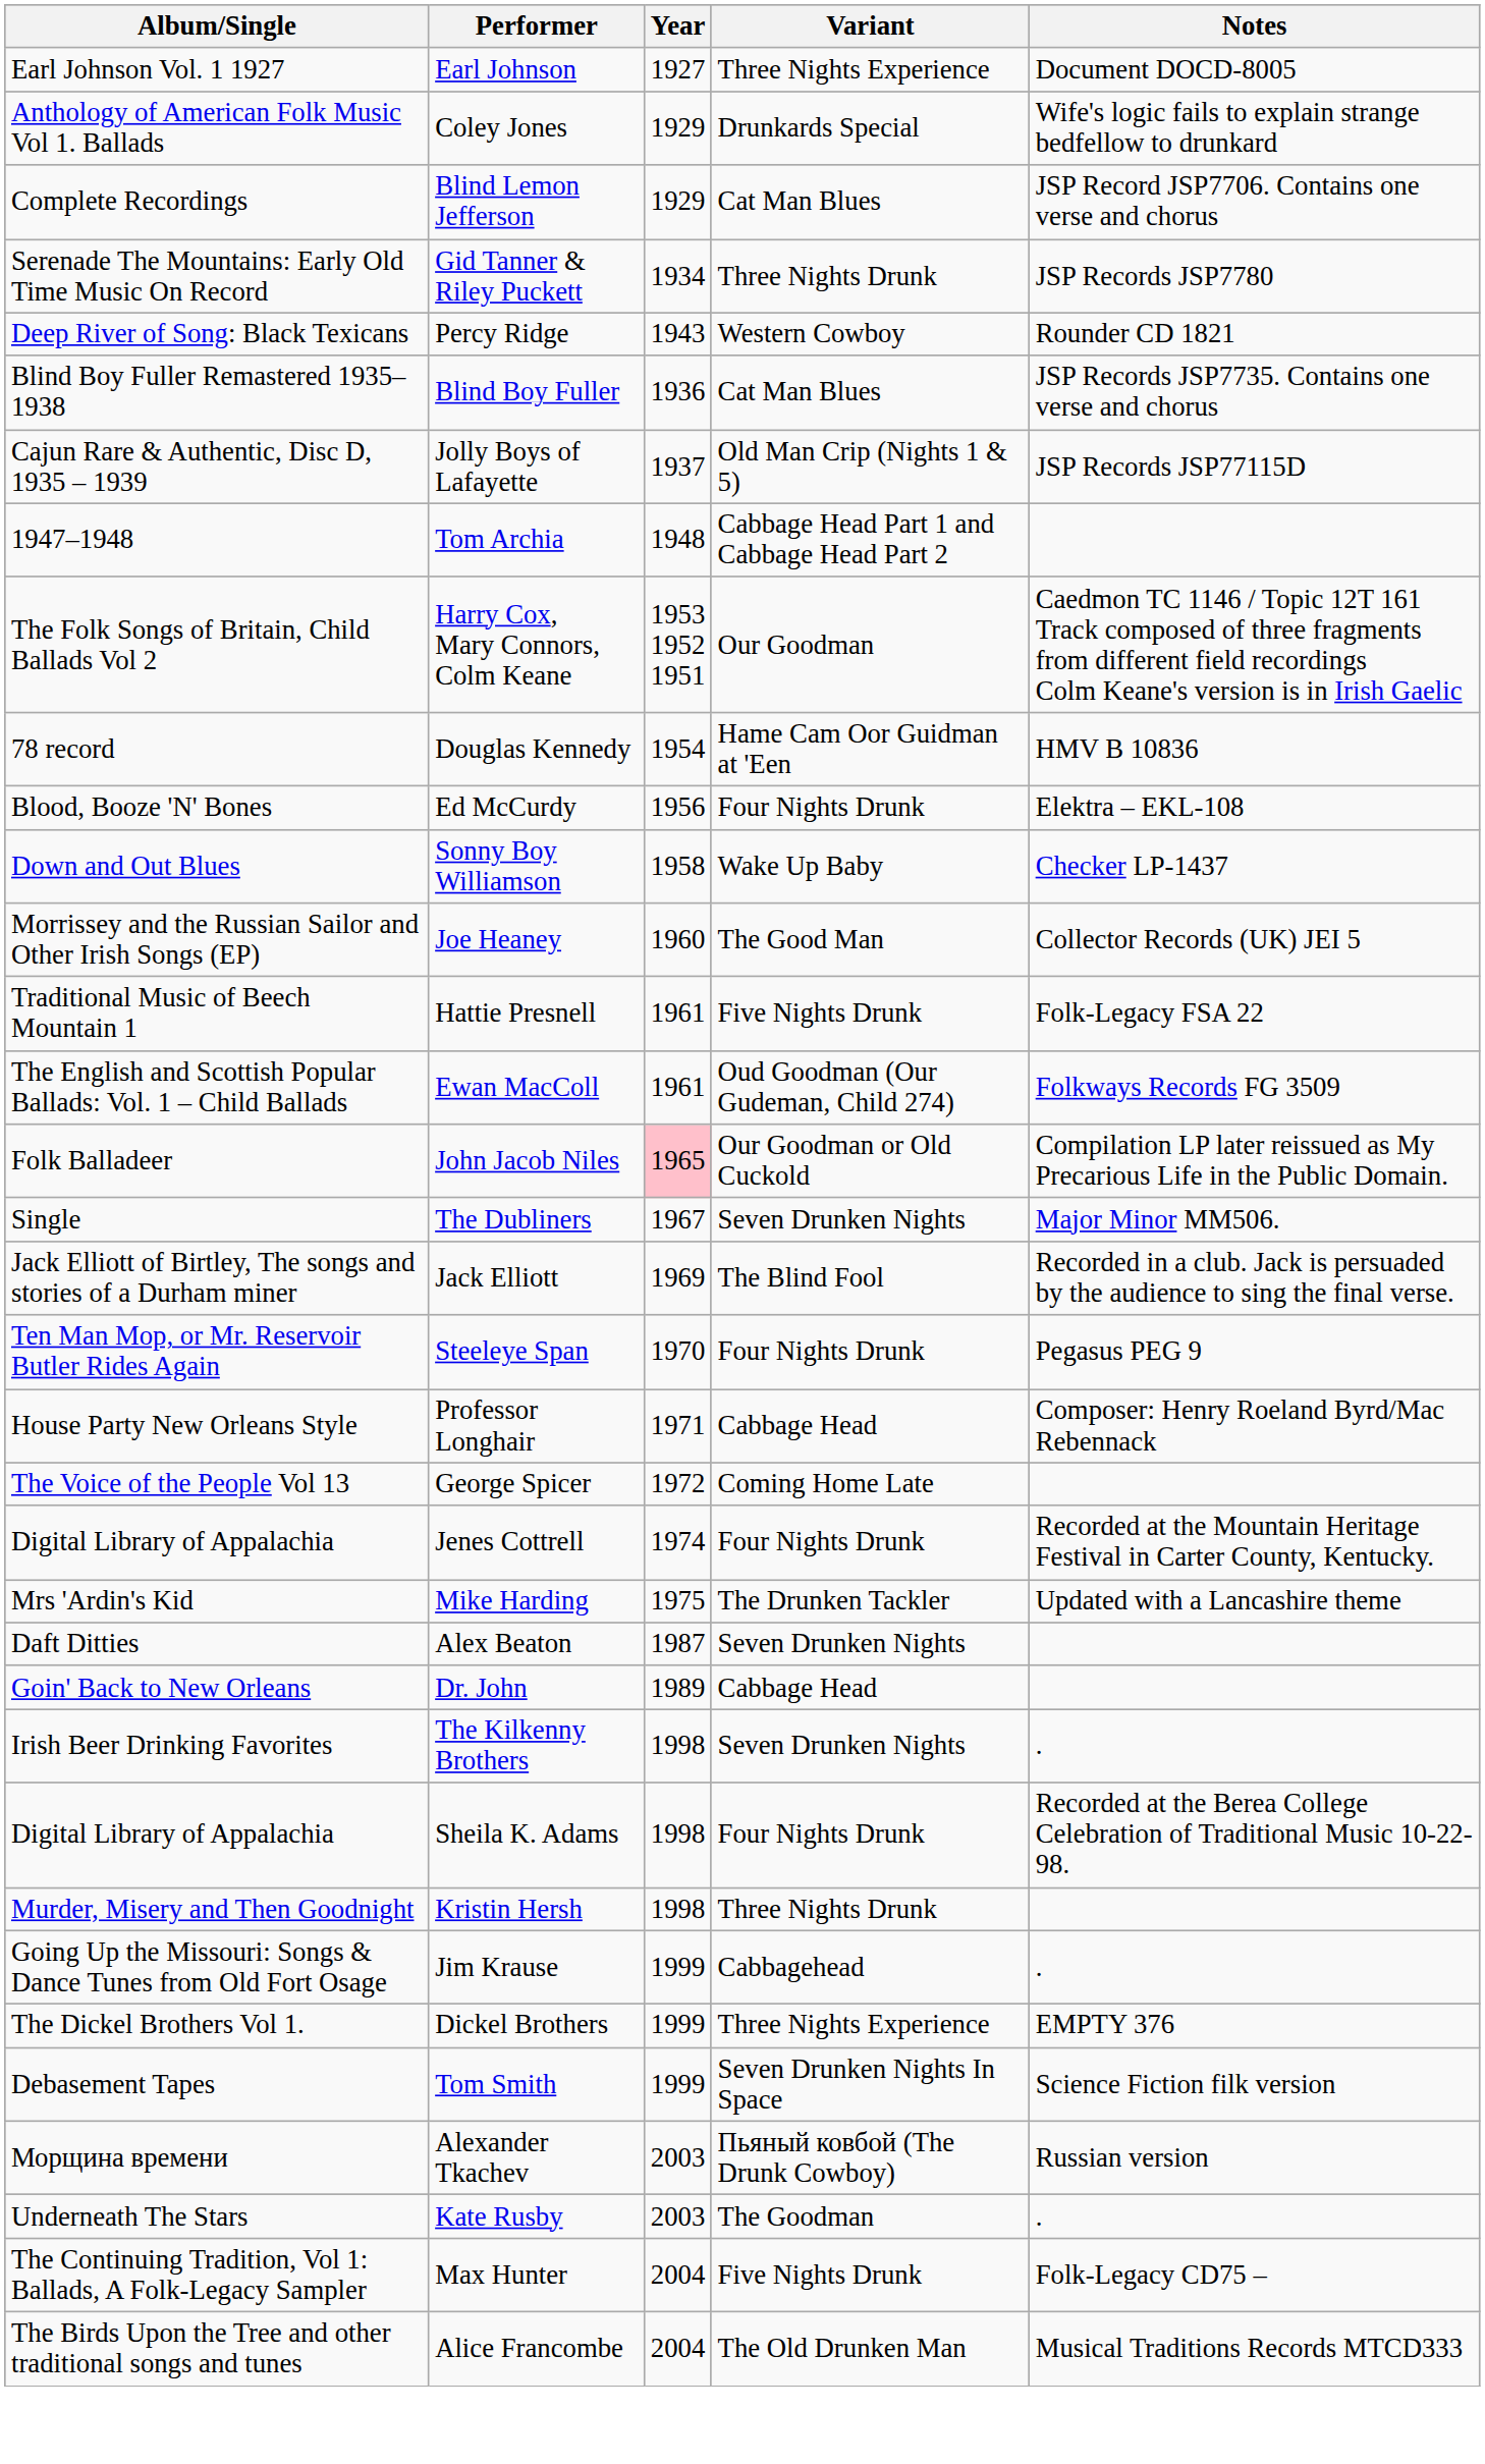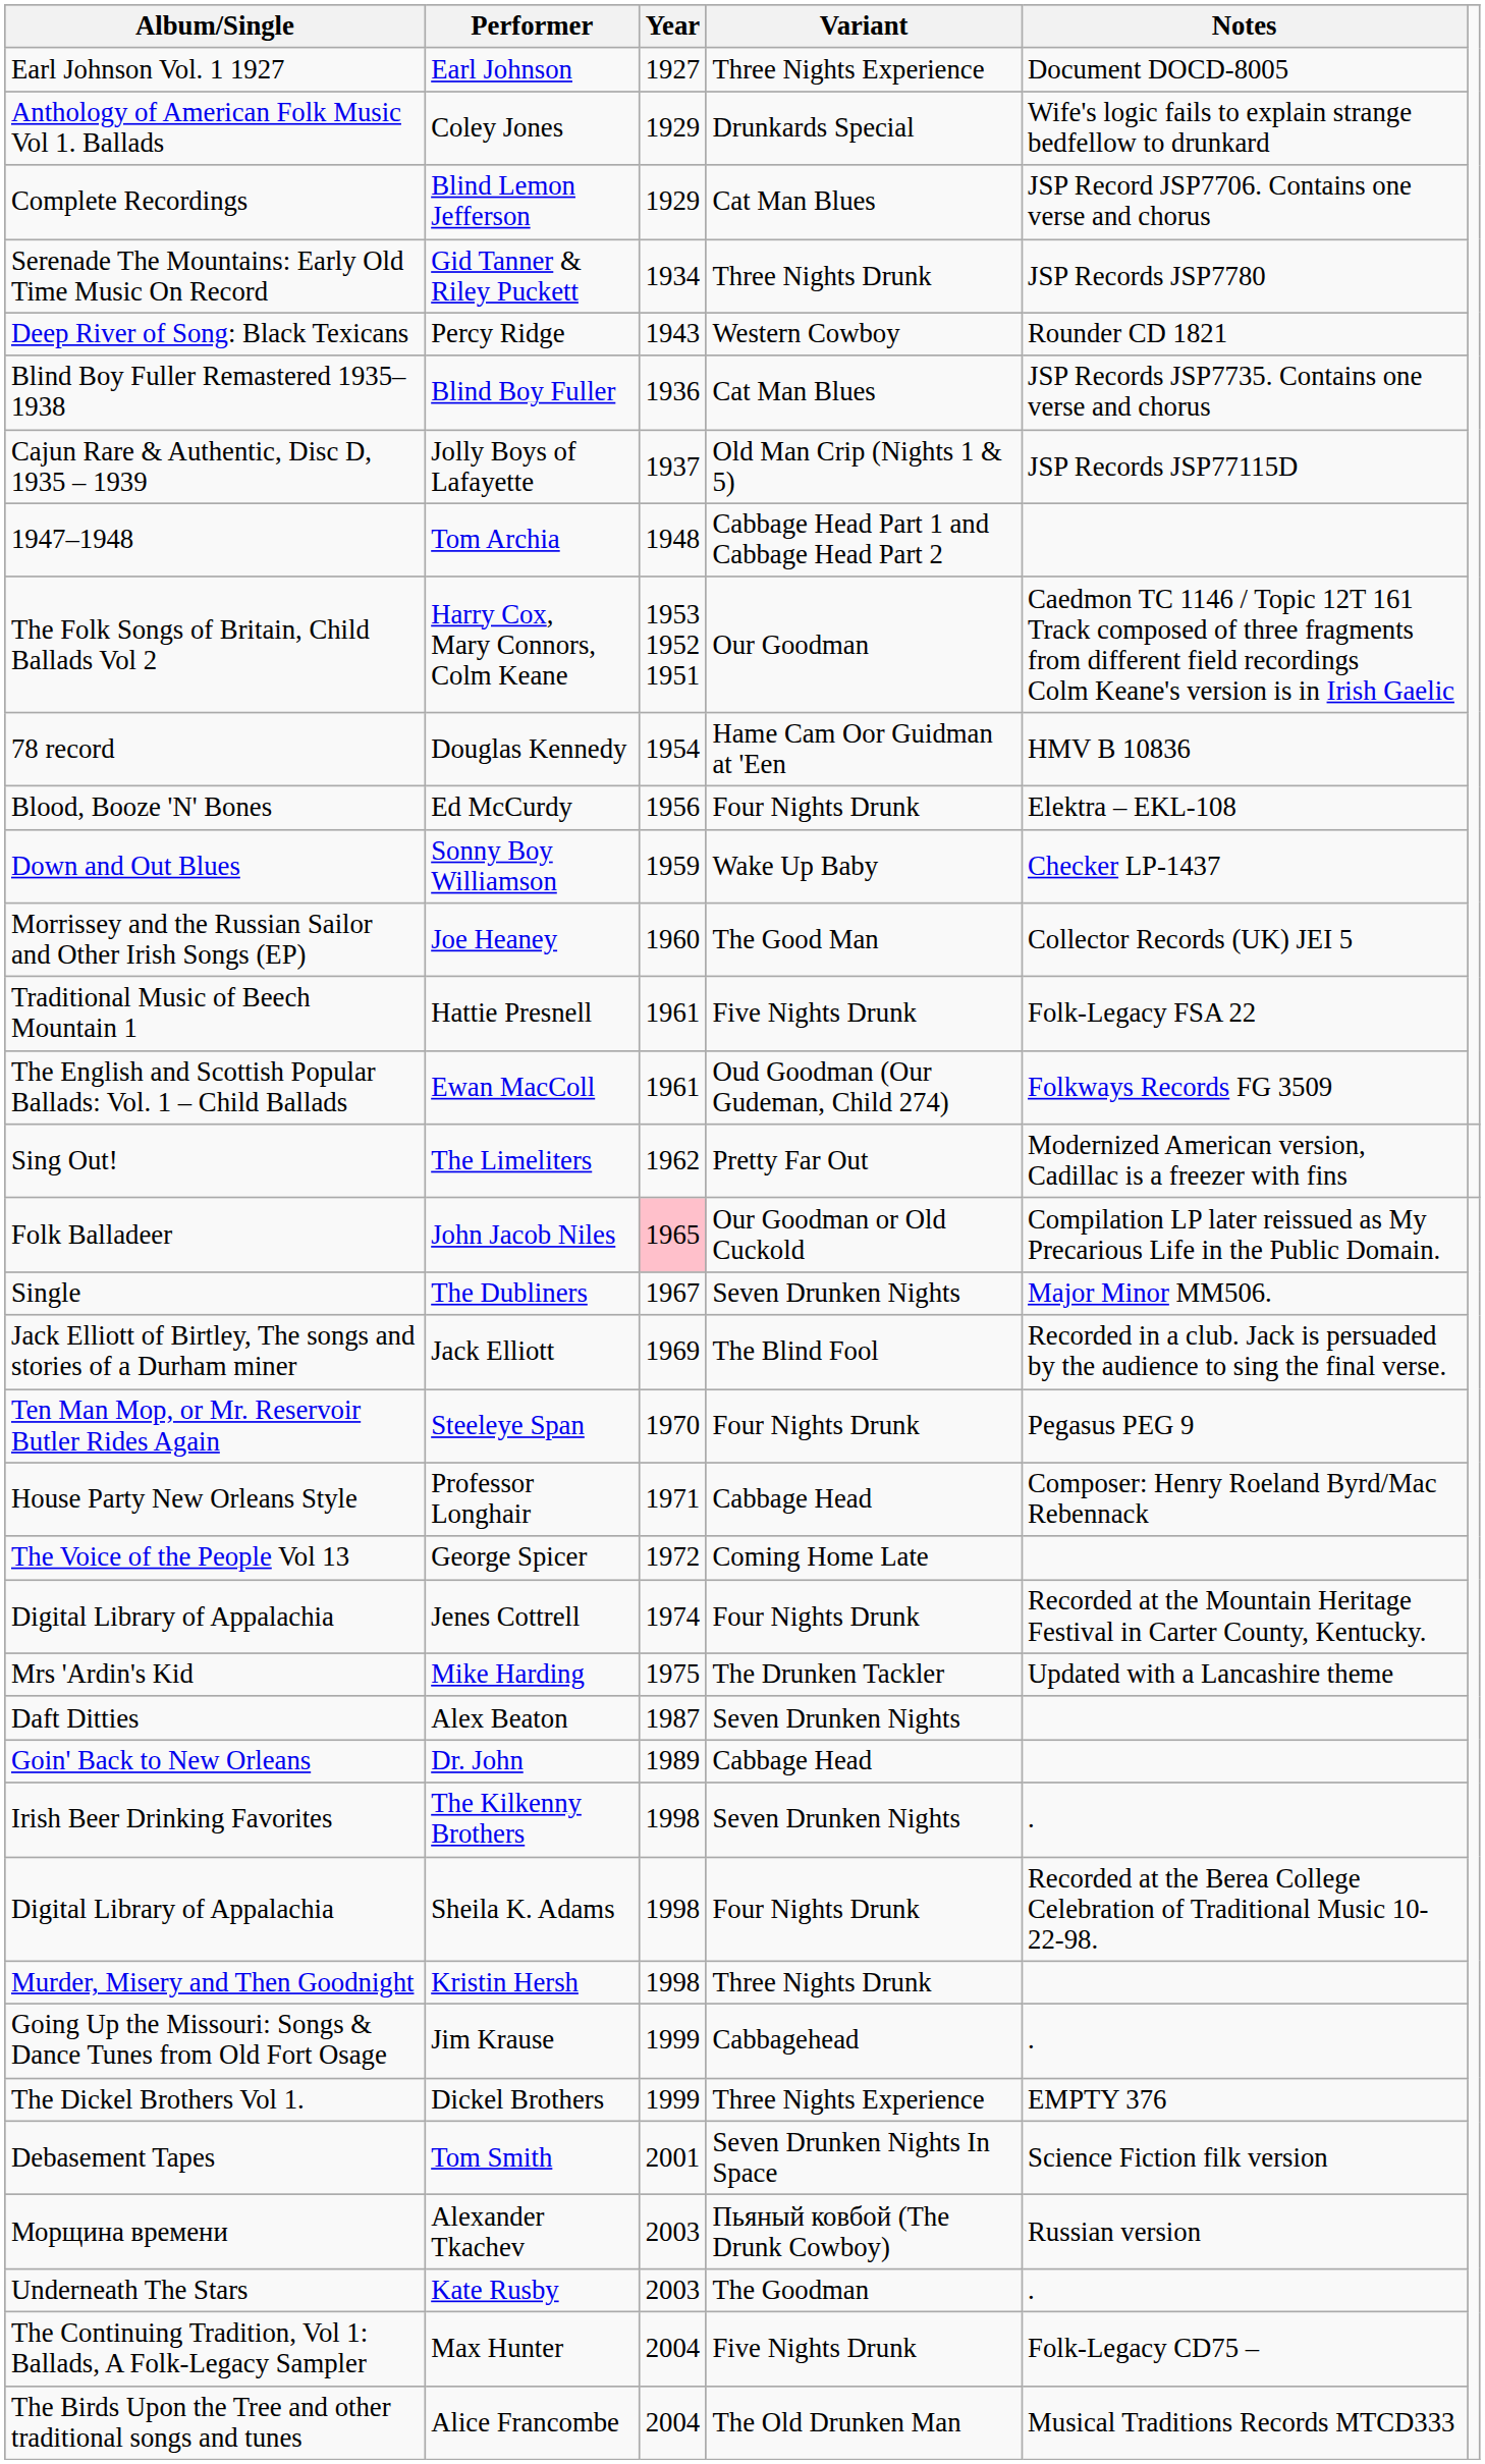 <table border="1" class="wikitable">
 <tr>
 <th>Album/Single</th>
 <th>Performer</th>
 <th>Year</th>
 <th>Variant</th>
 <th>Notes</th>
 </tr>
 <tr>
 <td>Earl Johnson Vol. 1 1927</td>
 <td><a href='#'>Earl Johnson</a></td>
 <td>1927</td>
 <td>Three Nights Experience</td>
 <td>Document DOCD-8005</td>
 </tr>
 <tr>
 <td><a href='#'>Anthology of American Folk Music</a> Vol 1. Ballads</td>
 <td>Coley Jones</td>
 <td>1929</td>
 <td>Drunkards Special</td>
 <td>Wife's logic fails to explain strange bedfellow to drunkard</td>
 </tr>
 <tr>
 <td>Complete Recordings</td>
 <td><a href='#'>Blind Lemon Jefferson</a></td>
 <td>1929</td>
 <td>Cat Man Blues</td>
 <td>JSP Record JSP7706. Contains one verse and chorus</td>
 </tr>
 <tr>
 <td>Serenade The Mountains: Early Old Time Music On Record</td>
 <td><a href='#'>Gid Tanner</a> & <a href='#'>Riley Puckett</a></td>
 <td>1934</td>
 <td>Three Nights Drunk</td>
 <td>JSP Records JSP7780</td>
 </tr>
 <tr>
 <td><a href='#'>Deep River of Song</a>: Black Texicans</td>
 <td>Percy Ridge</td>
 <td>1943</td>
 <td>Western Cowboy</td>
 <td>Rounder CD 1821</td>
 </tr>
 <tr>
 <td>Blind Boy Fuller Remastered 1935–1938</td>
 <td><a href='#'>Blind Boy Fuller</a></td>
 <td>1936</td>
 <td>Cat Man Blues</td>
 <td>JSP Records JSP7735. Contains one verse and chorus</td>
 </tr>
 <tr>
 <td>Cajun Rare & Authentic, Disc D, 1935 – 1939</td>
 <td>Jolly Boys of Lafayette</td>
 <td>1937</td>
 <td>Old Man Crip (Nights 1 & 5)</td>
 <td>JSP Records JSP77115D</td>
 </tr>
 <tr>
 <td>1947–1948</td>
 <td><a href='#'>Tom Archia</a></td>
 <td>1948</td>
 <td>Cabbage Head Part 1 and Cabbage Head Part 2</td>
 <td></td>
 </tr>
 <tr>
 <td>The Folk Songs of Britain, Child Ballads Vol 2</td>
 <td><a href='#'>Harry Cox</a>,<br> Mary Connors,<br> Colm Keane</td>
 <td>1953<br>1952<br>1951</td>
 <td>Our Goodman</td>
 <td>Caedmon TC 1146 / Topic 12T 161<br> Track composed of three fragments from different field recordings<br>Colm Keane's version is in <a href='#'>Irish Gaelic</a></td>
 </tr>
 <tr>
 <td>78 record</td>
 <td>Douglas Kennedy</td>
 <td>1954</td>
 <td>Hame Cam Oor Guidman at 'Een</td>
 <td>HMV B 10836</td>
 </tr>
 <tr>
 <td>Blood, Booze 'N' Bones</td>
 <td>Ed McCurdy</td>
 <td>1956</td>
 <td>Four Nights Drunk</td>
 <td>Elektra – EKL-108</td>
 </tr>
 <tr>
 <td><a href='#'>Down and Out Blues</a></td>
 <td><a href='#'>Sonny Boy Williamson</a></td>
-<td>1958</td>
+<td>1959</td>
 <td>Wake Up Baby</td>
 <td><a href='#'>Checker</a> LP-1437</td>
 </tr>
 <tr>
 <td>Morrissey and the Russian Sailor and Other Irish Songs (EP)</td>
 <td><a href='#'>Joe Heaney</a></td>
 <td>1960</td>
 <td>The Good Man</td>
 <td>Collector Records (UK) JEI 5</td>
 </tr>
 <tr>
 <td>Traditional Music of Beech Mountain 1</td>
 <td>Hattie Presnell</td>
 <td>1961</td>
 <td>Five Nights Drunk</td>
 <td>Folk-Legacy FSA 22</td>
 </tr>
 <tr>
 <td>The English and Scottish Popular Ballads: Vol. 1 – Child Ballads</td>
 <td><a href='#'>Ewan MacColl</a></td>
 <td>1961</td>
 <td>Oud Goodman (Our Gudeman, Child 274)</td>
 <td><a href='#'>Folkways Records</a> FG 3509</td>
+</tr>
+<tr>
+<td>Sing Out!</td>
+<td><a href='#'>The Limeliters</a></td>
+<td>1962</td>
+<td>Pretty Far Out</td>
+<td>Modernized American version, Cadillac is a freezer with fins</td>
+<td></td>
 </tr>
 <tr>
 <td>Folk Balladeer</td>
 <td><a href='#'>John Jacob Niles</a></td>
 <td style="background: pink;">1965</td>
 <td>Our Goodman or Old Cuckold</td>
 <td>Compilation LP later reissued as My Precarious Life in the Public Domain.</td>
 </tr>
 <tr>
 <td>Single</td>
 <td><a href='#'>The Dubliners</a></td>
 <td>1967</td>
 <td>Seven Drunken Nights</td>
 <td><a href='#'>Major Minor</a> MM506.</td>
 </tr>
 <tr>
 <td>Jack Elliott of Birtley, The songs and stories of a Durham miner</td>
 <td>Jack Elliott</td>
 <td>1969</td>
 <td>The Blind Fool</td>
 <td>Recorded in a club. Jack is persuaded by the audience to sing the final verse.</td>
 </tr>
 <tr>
 <td><a href='#'>Ten Man Mop, or Mr. Reservoir Butler Rides Again</a></td>
 <td><a href='#'>Steeleye Span</a></td>
 <td>1970</td>
 <td>Four Nights Drunk</td>
 <td>Pegasus PEG 9</td>
 </tr>
 <tr>
 <td>House Party New Orleans Style</td>
 <td>Professor Longhair</td>
 <td>1971</td>
 <td>Cabbage Head</td>
 <td>Composer: Henry Roeland Byrd/Mac Rebennack</td>
 </tr>
 <tr>
 <td><a href='#'>The Voice of the People</a> Vol 13</td>
 <td>George Spicer</td>
 <td>1972</td>
 <td>Coming Home Late</td>
 <td></td>
 </tr>
 <tr>
 <td>Digital Library of Appalachia</td>
 <td>Jenes Cottrell</td>
 <td>1974</td>
 <td>Four Nights Drunk</td>
 <td>Recorded at the Mountain Heritage Festival in Carter County, Kentucky.</td>
 </tr>
 <tr>
 <td>Mrs 'Ardin's Kid</td>
 <td><a href='#'>Mike Harding</a></td>
 <td>1975</td>
 <td>The Drunken Tackler</td>
 <td>Updated with a Lancashire theme</td>
 </tr>
 <tr>
 <td>Daft Ditties</td>
 <td>Alex Beaton</td>
 <td>1987</td>
 <td>Seven Drunken Nights</td>
 <td></td>
 </tr>
 <tr>
 <td><a href='#'>Goin' Back to New Orleans</a></td>
 <td><a href='#'>Dr. John</a></td>
 <td>1989</td>
 <td>Cabbage Head</td>
 <td></td>
 </tr>
 <tr>
 <td>Irish Beer Drinking Favorites</td>
 <td><a href='#'>The Kilkenny Brothers</a></td>
 <td>1998</td>
 <td>Seven Drunken Nights</td>
 <td>.</td>
 </tr>
 <tr>
 <td>Digital Library of Appalachia</td>
 <td>Sheila K. Adams</td>
 <td>1998</td>
 <td>Four Nights Drunk</td>
 <td>Recorded at the Berea College Celebration of Traditional Music 10-22-98.</td>
 </tr>
 <tr>
 <td><a href='#'>Murder, Misery and Then Goodnight</a></td>
 <td><a href='#'>Kristin Hersh</a></td>
 <td>1998</td>
 <td>Three Nights Drunk</td>
 <td></td>
 </tr>
 <tr>
 <td>Going Up the Missouri: Songs & Dance Tunes from Old Fort Osage</td>
 <td>Jim Krause</td>
 <td>1999</td>
 <td>Cabbagehead</td>
 <td>.</td>
 </tr>
 <tr>
 <td>The Dickel Brothers Vol 1.</td>
 <td>Dickel Brothers</td>
 <td>1999</td>
 <td>Three Nights Experience</td>
 <td>EMPTY 376</td>
 </tr>
 <tr>
 <td>Debasement Tapes</td>
 <td><a href='#'>Tom Smith</a></td>
-<td>1999</td>
+<td>2001</td>
 <td>Seven Drunken Nights In Space</td>
 <td>Science Fiction filk version</td>
 </tr>
 <tr>
 <td>Морщина времени</td>
 <td>Alexander Tkachev</td>
 <td>2003</td>
 <td>Пьяный ковбой (The Drunk Cowboy)</td>
 <td>Russian version</td>
 </tr>
 <tr>
 <td>Underneath The Stars</td>
 <td><a href='#'>Kate Rusby</a></td>
 <td>2003</td>
 <td>The Goodman</td>
 <td>.</td>
 </tr>
 <tr>
 <td>The Continuing Tradition, Vol 1: Ballads, A Folk-Legacy Sampler</td>
 <td>Max Hunter</td>
 <td>2004</td>
 <td>Five Nights Drunk</td>
 <td>Folk-Legacy CD75 –</td>
 </tr>
 <tr>
 <td>The Birds Upon the Tree and other traditional songs and tunes</td>
 <td>Alice Francombe</td>
 <td>2004</td>
 <td>The Old Drunken Man</td>
 <td>Musical Traditions Records MTCD333</td>
 </tr>
 </table>
